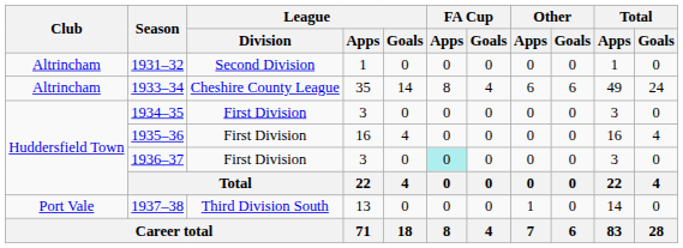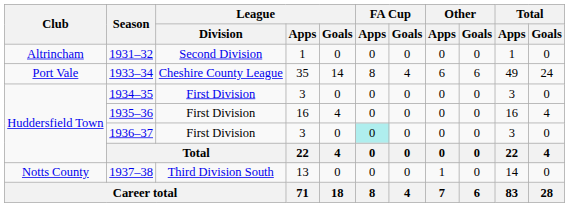 <table class="wikitable" style="text-align: center;">
 <tr>
 <th rowspan="2">Club</th>
 <th rowspan="2">Season</th>
 <th colspan="3">League</th>
 <th colspan="2">FA Cup</th>
 <th colspan="2">Other</th>
 <th colspan="2">Total</th>
 </tr>
 <tr>
 <th>Division</th>
 <th>Apps</th>
 <th>Goals</th>
 <th>Apps</th>
 <th>Goals</th>
 <th>Apps</th>
 <th>Goals</th>
 <th>Apps</th>
 <th>Goals</th>
 </tr>
 <tr>
 <td><a href='#'>Altrincham</a></td>
 <td><a href='#'>1931–32</a></td>
 <td><a href='#'>Second Division</a></td>
 <td>1</td>
 <td>0</td>
 <td>0</td>
 <td>0</td>
 <td>0</td>
 <td>0</td>
 <td>1</td>
 <td>0</td>
 </tr>
 <tr>
-<td><a href='#'>Altrincham</a></td>
+<td><a href='#'>Port Vale</a></td>
 <td><a href='#'>1933–34</a></td>
 <td><a href='#'>Cheshire County League</a></td>
 <td>35</td>
 <td>14</td>
 <td>8</td>
 <td>4</td>
 <td>6</td>
 <td>6</td>
 <td>49</td>
 <td>24</td>
 </tr>
 <tr>
 <td rowspan="4"><a href='#'>Huddersfield Town</a></td>
 <td><a href='#'>1934–35</a></td>
 <td><a href='#'>First Division</a></td>
 <td>3</td>
 <td>0</td>
 <td>0</td>
 <td>0</td>
 <td>0</td>
 <td>0</td>
 <td>3</td>
 <td>0</td>
 </tr>
 <tr>
 <td><a href='#'>1935–36</a></td>
 <td>First Division</td>
 <td>16</td>
 <td>4</td>
 <td>0</td>
 <td>0</td>
 <td>0</td>
 <td>0</td>
 <td>16</td>
 <td>4</td>
 </tr>
 <tr>
 <td><a href='#'>1936–37</a></td>
 <td>First Division</td>
 <td>3</td>
 <td>0</td>
 <td style="background: paleturquoise;">0</td>
 <td>0</td>
 <td>0</td>
 <td>0</td>
 <td>3</td>
 <td>0</td>
 </tr>
 <tr>
 <th colspan="2">Total</th>
 <th>22</th>
 <th>4</th>
 <th>0</th>
 <th>0</th>
 <th>0</th>
 <th>0</th>
 <th>22</th>
 <th>4</th>
 </tr>
 <tr>
-<td><a href='#'>Port Vale</a></td>
+<td><a href='#'>Notts County</a></td>
 <td><a href='#'>1937–38</a></td>
 <td><a href='#'>Third Division South</a></td>
 <td>13</td>
 <td>0</td>
 <td>0</td>
 <td>0</td>
 <td>1</td>
 <td>0</td>
 <td>14</td>
 <td>0</td>
 </tr>
 <tr>
 <th colspan="3">Career total</th>
 <th>71</th>
 <th>18</th>
 <th>8</th>
 <th>4</th>
 <th>7</th>
 <th>6</th>
 <th>83</th>
 <th>28</th>
 </tr>
 </table>
